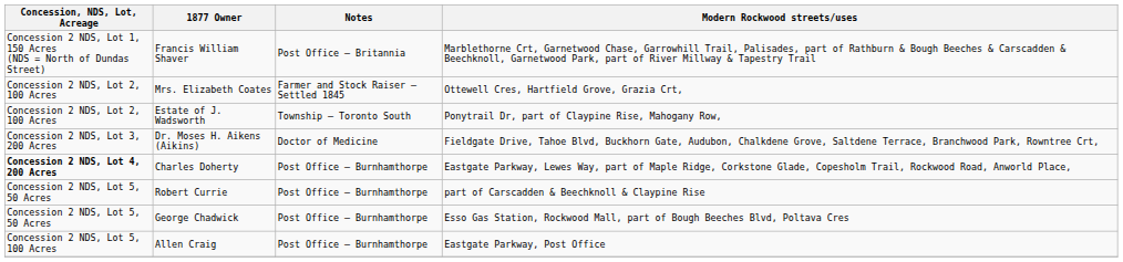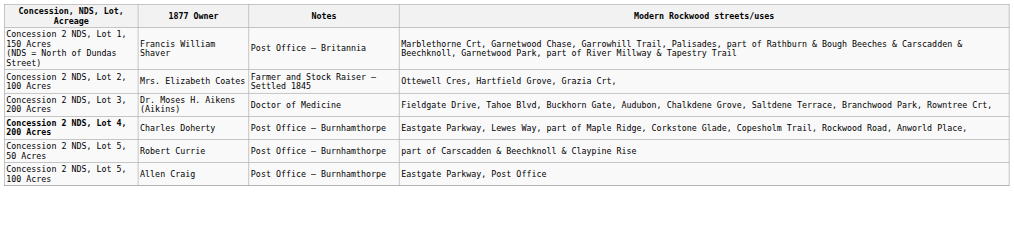 <table class="wikitable sortable">
 <tr>
 <th>Concession, NDS, Lot, Acreage</th>
 <th>1877 Owner</th>
 <th>Notes</th>
 <th>Modern Rockwood streets/uses</th>
 </tr>
 <tr>
 <td>Concession 2 NDS, Lot 1, 150 Acres<br>(NDS = North of Dundas Street)</td>
 <td>Francis William Shaver</td>
 <td>Post Office – Britannia</td>
 <td>Marblethorne Crt, Garnetwood Chase, Garrowhill Trail, Palisades,  part of Rathburn & Bough Beeches & Carscadden & Beechknoll, Garnetwood Park, part of River Millway & Tapestry Trail</td>
 </tr>
 <tr>
 <td>Concession 2 NDS, Lot 2, 100 Acres</td>
 <td>Mrs. Elizabeth Coates</td>
 <td>Farmer and Stock Raiser – Settled 1845</td>
 <td>Ottewell Cres, Hartfield Grove, Grazia Crt,</td>
 </tr>
 <tr>
-<td>Concession 2 NDS, Lot 2, 100 Acres</td>
-<td>Estate of J. Wadsworth</td>
-<td>Township – Toronto South</td>
-<td>Ponytrail Dr, part of Claypine Rise, Mahogany Row,</td>
-</tr>
-<tr>
 <td>Concession 2 NDS, Lot 3, 200 Acres</td>
 <td>Dr. Moses H. Aikens (Aikins)</td>
 <td>Doctor of Medicine</td>
 <td>Fieldgate Drive, Tahoe Blvd, Buckhorn Gate, Audubon, Chalkdene Grove, Saltdene Terrace, Branchwood Park, Rowntree Crt,</td>
 </tr>
 <tr>
 <td><strong>Concession 2 NDS, Lot 4, 200 Acres</strong></td>
 <td>Charles Doherty</td>
 <td>Post Office – Burnhamthorpe</td>
 <td>Eastgate Parkway, Lewes Way, part of Maple Ridge, Corkstone Glade, Copesholm Trail, Rockwood Road, Anworld Place,</td>
 </tr>
 <tr>
 <td>Concession 2 NDS, Lot 5, 50 Acres</td>
 <td>Robert Currie</td>
 <td>Post Office – Burnhamthorpe</td>
 <td>part of Carscadden & Beechknoll & Claypine Rise</td>
 </tr>
 <tr>
-<td>Concession 2 NDS, Lot 5, 50 Acres</td>
-<td>George Chadwick</td>
-<td>Post Office – Burnhamthorpe</td>
-<td>Esso Gas Station, Rockwood Mall, part of Bough Beeches Blvd, Poltava Cres</td>
-</tr>
-<tr>
 <td>Concession 2 NDS, Lot 5, 100 Acres</td>
 <td>Allen Craig</td>
 <td>Post Office – Burnhamthorpe</td>
 <td>Eastgate Parkway, Post Office</td>
 </tr>
 <tr>
 </tr>
 </table>
